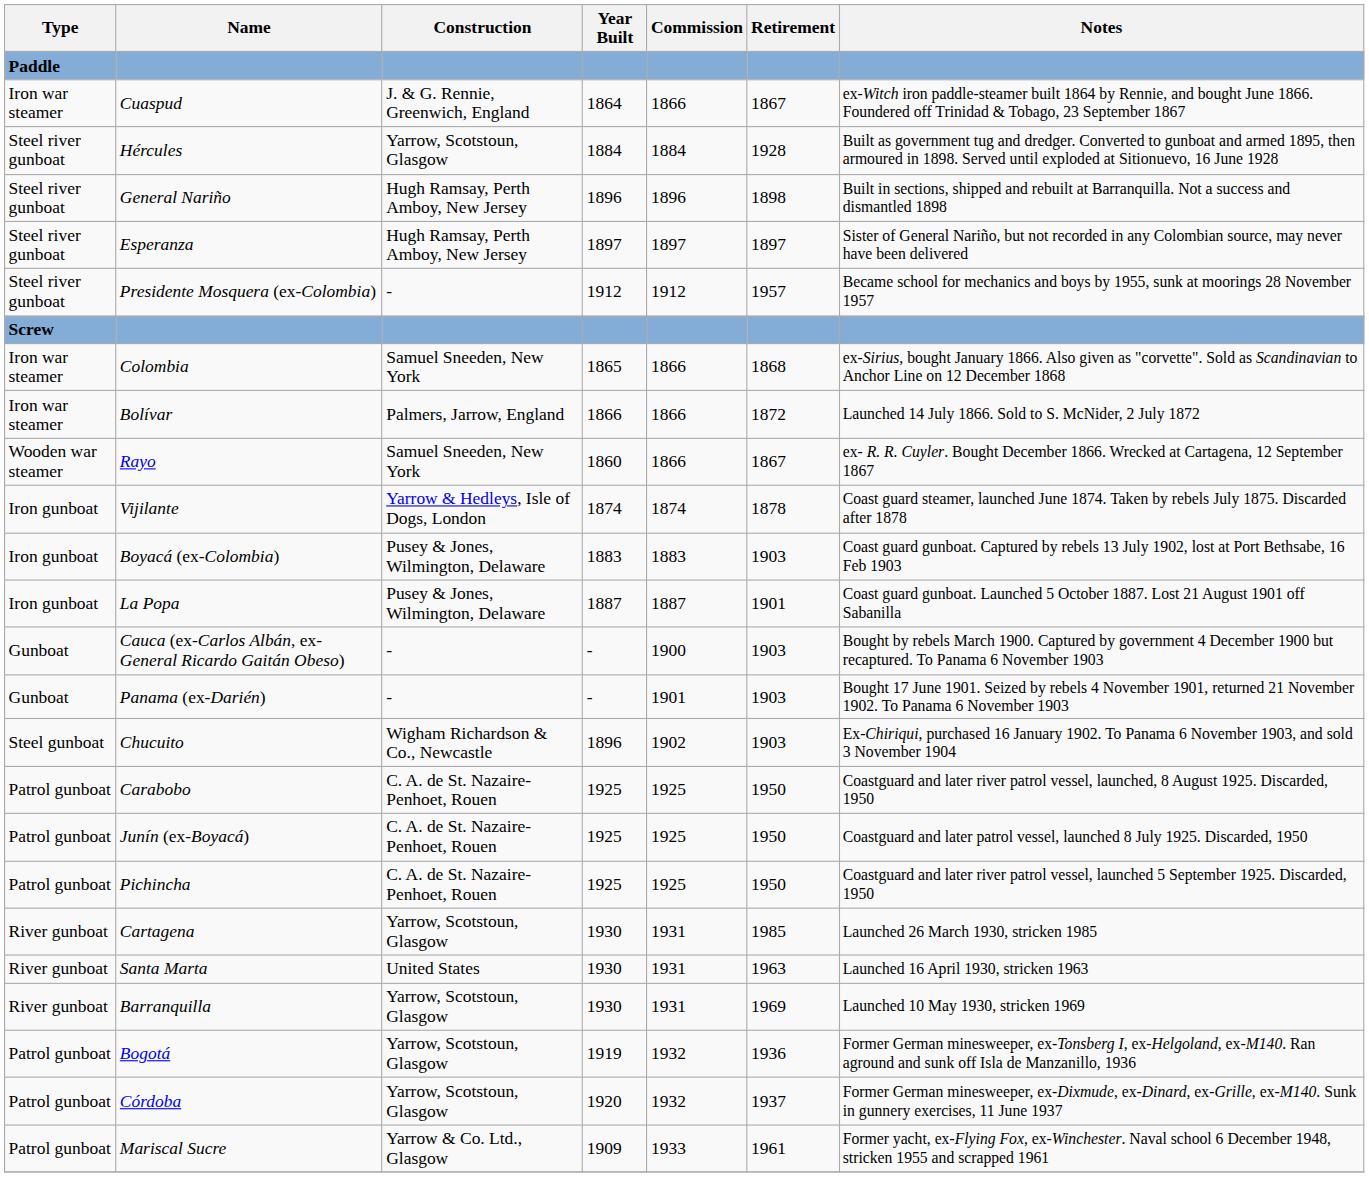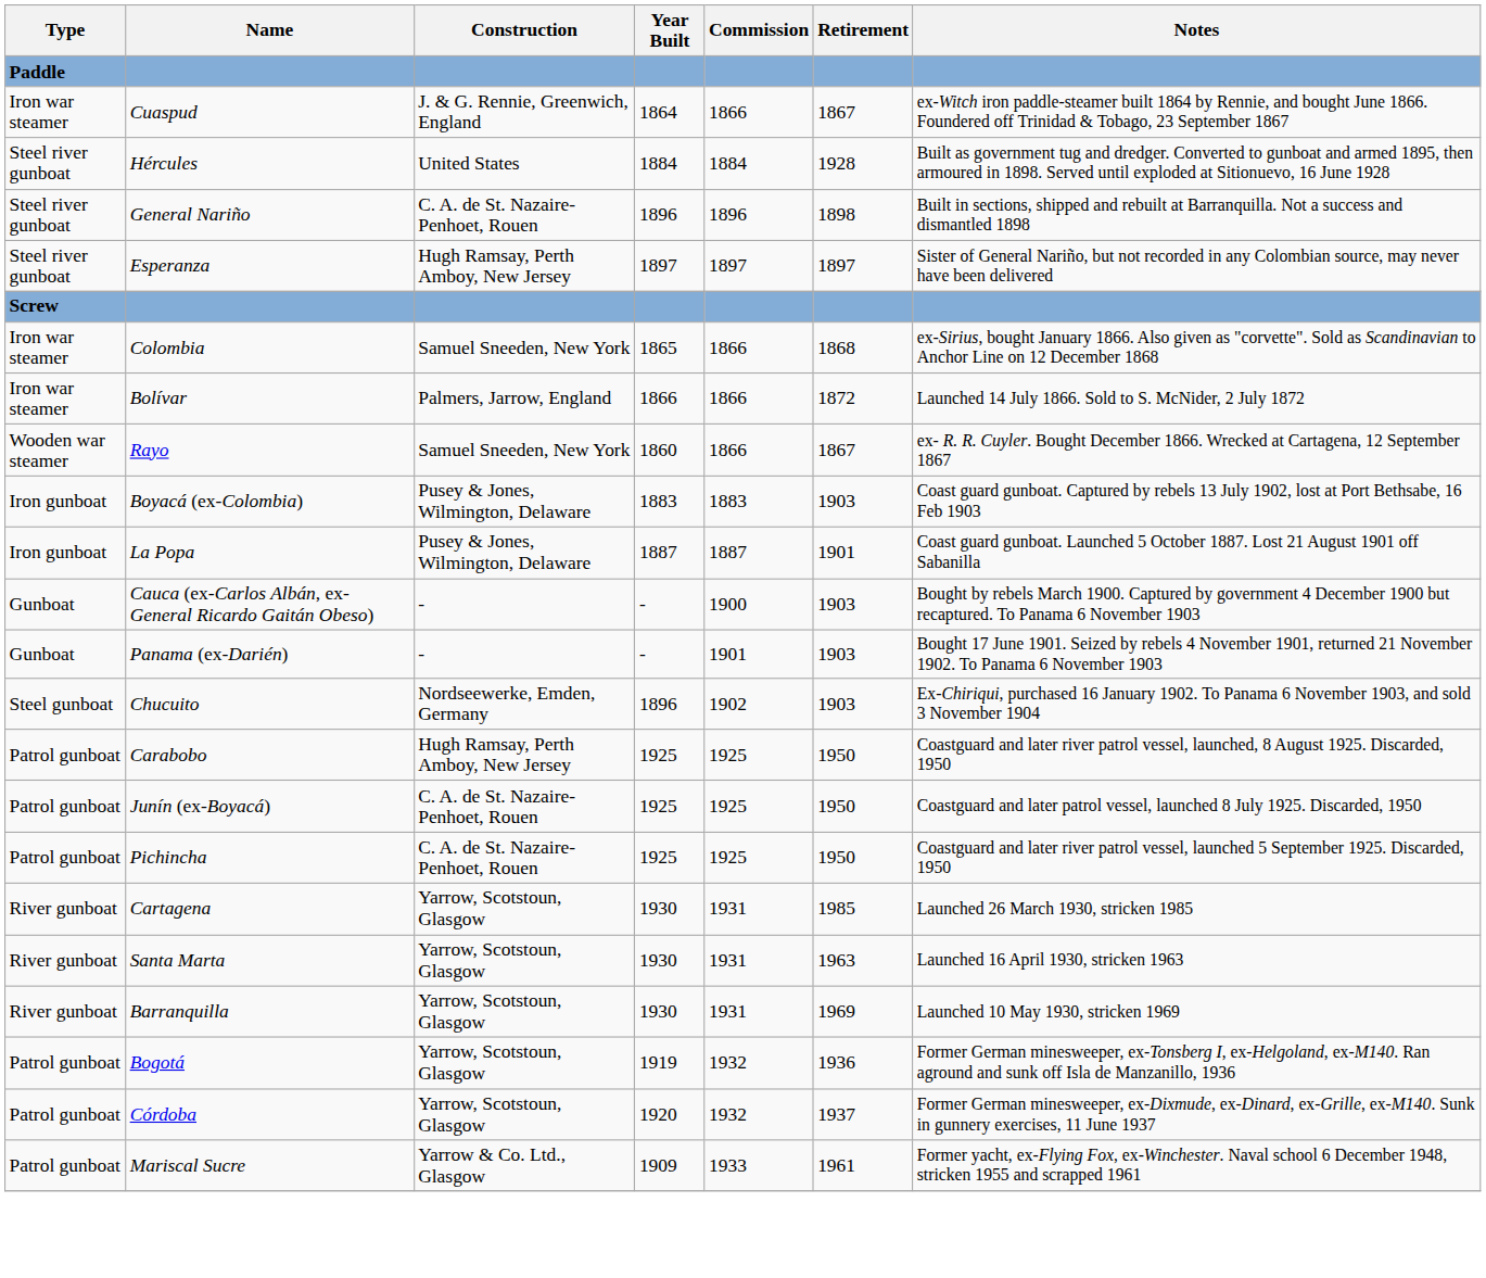 <table class="wikitable collapsible sortable " style="min-width:50%;">
 <tr>
 <th>Type</th>
 <th>Name</th>
 <th>Construction</th>
 <th>Year Built</th>
 <th>Commission</th>
 <th>Retirement</th>
 <th class="unsortable">Notes</th>
 </tr>
 <tr style="background:#83ACD6;font-weight:bold;"          >
 <td>Paddle</td>
 <td></td>
 <td></td>
 <td></td>
 <td></td>
 <td></td>
 <td></td>
 </tr>
 <tr>
 <td>Iron war steamer</td>
 <td><em>Cuaspud</em></td>
 <td>J. & G. Rennie, Greenwich, England</td>
 <td>1864</td>
 <td>1866</td>
 <td>1867</td>
 <td style="font-size:0.9em">ex-<em>Witch</em> iron paddle-steamer built 1864 by Rennie, and bought June 1866. Foundered off Trinidad & Tobago, 23 September 1867</td>
 </tr>
 <tr>
 <td>Steel river gunboat</td>
 <td><em>Hércules</em></td>
-<td>Yarrow, Scotstoun, Glasgow</td>
+<td>United States</td>
 <td>1884</td>
 <td>1884</td>
 <td>1928</td>
 <td style="font-size:0.9em">Built as government tug and dredger. Converted to gunboat and armed 1895, then armoured in 1898. Served until exploded at Sitionuevo, 16 June 1928</td>
 </tr>
 <tr>
 <td>Steel river gunboat</td>
 <td><em>General Nariño</em></td>
-<td>Hugh Ramsay, Perth Amboy, New Jersey</td>
+<td>C. A. de St. Nazaire-Penhoet, Rouen</td>
 <td>1896</td>
 <td>1896</td>
 <td>1898</td>
 <td style="font-size:0.9em">Built in sections, shipped and rebuilt at Barranquilla. Not a success and dismantled 1898</td>
 </tr>
 <tr>
 <td>Steel river gunboat</td>
 <td><em>Esperanza</em></td>
 <td>Hugh Ramsay, Perth Amboy, New Jersey</td>
 <td>1897</td>
 <td>1897</td>
 <td>1897</td>
 <td style="font-size:0.9em">Sister of General Nariño, but not recorded in any Colombian source, may never have been delivered</td>
-</tr>
-<tr>
-<td>Steel river gunboat</td>
-<td><em>Presidente Mosquera</em> (ex-<em>Colombia</em>)</td>
-<td>-</td>
-<td>1912</td>
-<td>1912</td>
-<td>1957</td>
-<td style="font-size:0.9em">Became school for mechanics and boys by 1955, sunk at moorings 28 November 1957</td>
 </tr>
 <tr>
 </tr>
 <tr style="background:#83ACD6;font-weight:bold;"          >
 <td>Screw</td>
 <td></td>
 <td></td>
 <td></td>
 <td></td>
 <td></td>
 <td></td>
 </tr>
 <tr>
 <td>Iron war steamer</td>
 <td><em>Colombia</em></td>
 <td>Samuel Sneeden, New York</td>
 <td>1865</td>
 <td>1866</td>
 <td>1868</td>
 <td style="font-size:0.9em">ex-<em>Sirius</em>, bought January 1866. Also given as "corvette". Sold as <em>Scandinavian</em> to Anchor Line  on 12 December 1868</td>
 </tr>
 <tr>
 <td>Iron war steamer</td>
 <td><em>Bolívar</em></td>
 <td>Palmers, Jarrow, England</td>
 <td>1866</td>
 <td>1866</td>
 <td>1872</td>
 <td style="font-size:0.9em">Launched 14 July 1866. Sold to S. McNider, 2 July 1872</td>
 </tr>
 <tr>
 <td>Wooden war steamer</td>
 <td><em><a href='#'>Rayo</a></em></td>
 <td>Samuel Sneeden, New York</td>
 <td>1860</td>
 <td>1866</td>
 <td>1867</td>
 <td style="font-size:0.9em">ex-<em> R. R. Cuyler</em>. Bought December 1866. Wrecked at Cartagena, 12 September 1867</td>
 </tr>
 <tr>
 <td>Iron gunboat</td>
-<td><em>Vijilante</em></td>
-<td><a href='#'>Yarrow & Hedleys</a>, Isle of Dogs, London</td>
-<td>1874</td>
-<td>1874</td>
-<td>1878</td>
-<td style="font-size:0.9em">Coast guard steamer, launched June 1874.  Taken by rebels July 1875. Discarded after 1878</td>
-</tr>
-<tr>
-<td>Iron gunboat</td>
 <td><em>Boyacá</em> (ex-<em>Colombia</em>)</td>
 <td>Pusey & Jones, Wilmington, Delaware</td>
 <td>1883</td>
 <td>1883</td>
 <td>1903</td>
 <td style="font-size:0.9em">Coast guard gunboat. Captured by rebels 13 July 1902, lost at Port Bethsabe, 16 Feb 1903</td>
 </tr>
 <tr>
 <td>Iron gunboat</td>
 <td><em>La Popa</em></td>
 <td>Pusey & Jones, Wilmington, Delaware</td>
 <td>1887</td>
 <td>1887</td>
 <td>1901</td>
 <td style="font-size:0.9em">Coast guard gunboat. Launched 5 October 1887. Lost 21 August 1901 off Sabanilla</td>
 </tr>
 <tr>
 <td>Gunboat</td>
 <td><em>Cauca</em> (ex-<em>Carlos Albán</em>, ex-<em>General Ricardo Gaitán Obeso</em>)</td>
 <td>-</td>
 <td>-</td>
 <td>1900</td>
 <td>1903</td>
 <td style="font-size:0.9em">Bought by rebels March 1900. Captured by government 4 December 1900 but recaptured. To Panama 6 November 1903</td>
 </tr>
 <tr>
 <td>Gunboat</td>
 <td><em>Panama</em> (ex-<em>Darién</em>)</td>
 <td>-</td>
 <td>-</td>
 <td>1901</td>
 <td>1903</td>
 <td style="font-size:0.9em">Bought 17 June 1901. Seized by rebels 4 November 1901, returned 21 November 1902. To Panama 6 November 1903</td>
 </tr>
 <tr>
 <td>Steel gunboat</td>
 <td><em>Chucuito</em></td>
-<td>Wigham Richardson & Co., Newcastle</td>
+<td>Nordseewerke, Emden, Germany</td>
 <td>1896</td>
 <td>1902</td>
 <td>1903</td>
 <td style="font-size:0.9em">Ex-<em>Chiriqui</em>, purchased 16 January 1902. To Panama 6 November 1903, and sold 3 November 1904</td>
 </tr>
 <tr>
 <td>Patrol gunboat</td>
 <td><em>Carabobo</em></td>
-<td>C. A. de St. Nazaire-Penhoet, Rouen</td>
+<td>Hugh Ramsay, Perth Amboy, New Jersey</td>
 <td>1925</td>
 <td>1925</td>
 <td>1950</td>
 <td style="font-size:0.9em">Coastguard and later river patrol vessel, launched, 8 August 1925. Discarded, 1950 </td>
 </tr>
 <tr>
 <td>Patrol gunboat</td>
 <td><em>Junín</em> (ex-<em>Boyacá</em>)</td>
 <td>C. A. de St. Nazaire-Penhoet, Rouen</td>
 <td>1925</td>
 <td>1925</td>
 <td>1950</td>
 <td style="font-size:0.9em">Coastguard and later patrol vessel, launched 8 July 1925. Discarded, 1950 </td>
 </tr>
 <tr>
 <td>Patrol gunboat</td>
 <td><em>Pichincha</em></td>
 <td>C. A. de St. Nazaire-Penhoet, Rouen</td>
 <td>1925</td>
 <td>1925</td>
 <td>1950</td>
 <td style="font-size:0.9em">Coastguard and later river patrol vessel, launched 5 September 1925. Discarded, 1950 </td>
 </tr>
 <tr>
 <td>River gunboat</td>
 <td><em>Cartagena</em></td>
 <td>Yarrow, Scotstoun, Glasgow</td>
 <td>1930</td>
 <td>1931</td>
 <td>1985</td>
 <td style="font-size:0.9em">Launched 26 March 1930, stricken 1985 </td>
 </tr>
 <tr>
 <td>River gunboat</td>
 <td><em>Santa Marta</em></td>
-<td>United States</td>
+<td>Yarrow, Scotstoun, Glasgow</td>
 <td>1930</td>
 <td>1931</td>
 <td>1963</td>
 <td style="font-size:0.9em">Launched 16 April 1930, stricken 1963 </td>
 </tr>
 <tr>
 <td>River gunboat</td>
 <td><em>Barranquilla</em></td>
 <td>Yarrow, Scotstoun, Glasgow</td>
 <td>1930</td>
 <td>1931</td>
 <td>1969</td>
 <td style="font-size:0.9em">Launched 10 May 1930, stricken 1969 </td>
 </tr>
 <tr>
 <td>Patrol gunboat</td>
 <td><em><a href='#'>Bogotá</a></em></td>
 <td>Yarrow, Scotstoun, Glasgow</td>
 <td>1919</td>
 <td>1932</td>
 <td>1936</td>
 <td style="font-size:0.9em">Former German minesweeper, ex-<em>Tonsberg I</em>, ex-<em>Helgoland</em>, ex-<em>M140</em>. Ran aground and sunk off Isla de Manzanillo, 1936 </td>
 </tr>
 <tr>
 <td>Patrol gunboat</td>
 <td><em><a href='#'>Córdoba</a></em></td>
 <td>Yarrow, Scotstoun, Glasgow</td>
 <td>1920</td>
 <td>1932</td>
 <td>1937</td>
 <td style="font-size:0.9em">Former German minesweeper, ex-<em>Dixmude</em>, ex-<em>Dinard</em>, ex-<em>Grille</em>, ex-<em>M140</em>. Sunk in gunnery exercises, 11 June 1937 </td>
 </tr>
 <tr>
 <td>Patrol gunboat</td>
 <td><em>Mariscal Sucre</em></td>
 <td>Yarrow & Co. Ltd., Glasgow</td>
 <td>1909</td>
 <td>1933</td>
 <td>1961</td>
 <td style="font-size:0.9em">Former yacht, ex-<em>Flying Fox</em>, ex-<em>Winchester</em>. Naval school 6 December 1948, stricken 1955 and scrapped 1961</td>
 </tr>
 <tr>
 </tr>
 </table>
